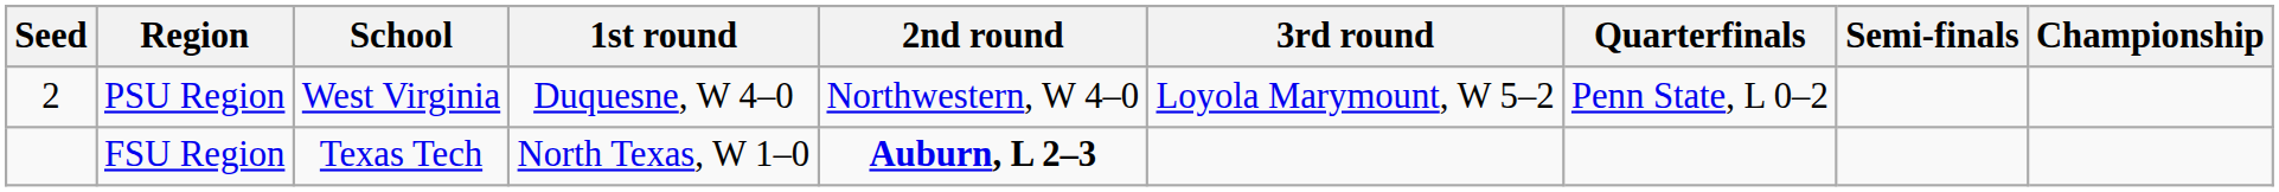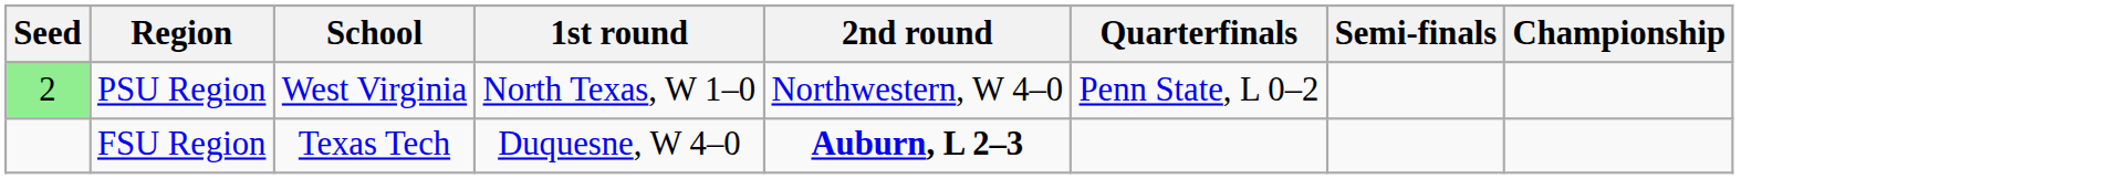 <table class="sortable wikitable" style="white-space:nowrap; font-size:90%;">
 <tr>
 <th>Seed</th>
 <th>Region</th>
 <th>School</th>
 <th>1st round</th>
 <th>2nd round</th>
-<th>3rd round</th>
 <th>Quarterfinals</th>
 <th>Semi-finals</th>
 <th>Championship</th>
 </tr>
 <tr style="text-align:center;">
-<td>2</td>
+<td style="background: lightgreen;">2</td>
 <td><a href='#'>PSU Region</a></td>
 <td><a href='#'>West Virginia</a></td>
-<td><a href='#'>Duquesne</a>, W 4–0</td>
+<td><a href='#'>North Texas</a>, W 1–0</td>
 <td><a href='#'>Northwestern</a>, W 4–0</td>
-<td><a href='#'>Loyola Marymount</a>, W 5–2</td>
 <td><a href='#'>Penn State</a>, L 0–2</td>
 <td></td>
 <td></td>
 </tr>
 <tr style="text-align:center;">
 <td></td>
 <td><a href='#'>FSU Region</a></td>
 <td><a href='#'>Texas Tech</a></td>
-<td><a href='#'>North Texas</a>, W 1–0</td>
+<td><a href='#'>Duquesne</a>, W 4–0</td>
 <td><strong><a href='#'>Auburn</a>, L 2–3</strong></td>
-<td></td>
 <td></td>
 <td></td>
 <td></td>
 </tr>
 </table>
